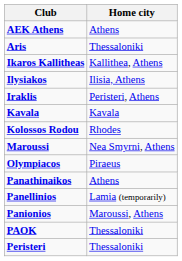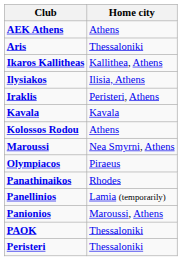 <table class="wikitable">
 <tr>
 <th>Club</th>
 <th>Home city</th>
 </tr>
 <tr>
 <td align="left"><strong><a href='#'>AEK Athens</a></strong></td>
 <td><a href='#'>Athens</a></td>
 </tr>
 <tr>
 <td align="left"><strong><a href='#'>Aris</a></strong></td>
 <td><a href='#'>Thessaloniki</a></td>
 </tr>
 <tr>
 <td align="left"><strong><a href='#'>Ikaros Kallitheas</a></strong></td>
 <td><a href='#'>Kallithea</a>, <a href='#'>Athens</a></td>
 </tr>
 <tr>
 <td align="left"><strong><a href='#'>Ilysiakos</a></strong></td>
 <td><a href='#'>Ilisia, Athens</a></td>
 </tr>
 <tr>
 <td align="left"><strong><a href='#'>Iraklis</a></strong></td>
 <td><a href='#'>Peristeri</a>, <a href='#'>Athens</a></td>
 </tr>
 <tr>
 <td align="left"><strong><a href='#'>Kavala</a></strong></td>
 <td><a href='#'>Kavala</a></td>
 </tr>
 <tr>
 <td align="left"><strong><a href='#'>Kolossos Rodou</a></strong></td>
-<td><a href='#'>Rhodes</a></td>
+<td><a href='#'>Athens</a></td>
 </tr>
 <tr>
 <td align="left"><strong><a href='#'>Maroussi</a></strong></td>
 <td><a href='#'>Nea Smyrni</a>, <a href='#'>Athens</a></td>
 </tr>
 <tr>
 <td align="left"><strong><a href='#'>Olympiacos</a></strong></td>
 <td><a href='#'>Piraeus</a></td>
 </tr>
 <tr>
 <td align="left"><strong><a href='#'>Panathinaikos</a></strong></td>
-<td><a href='#'>Athens</a></td>
+<td><a href='#'>Rhodes</a></td>
 </tr>
 <tr>
 <td align="left"><strong><a href='#'>Panellinios</a></strong></td>
 <td><a href='#'>Lamia</a> <small>(temporarily)</small></td>
 </tr>
 <tr>
 <td align="left"><strong><a href='#'>Panionios</a></strong></td>
 <td><a href='#'>Maroussi</a>, <a href='#'>Athens</a></td>
 </tr>
 <tr>
 <td align="left"><strong><a href='#'>PAOK</a></strong></td>
 <td><a href='#'>Thessaloniki</a></td>
 </tr>
 <tr>
 <td align="left"><strong><a href='#'>Peristeri</a></strong></td>
 <td><a href='#'>Thessaloniki</a></td>
 </tr>
 </table>
